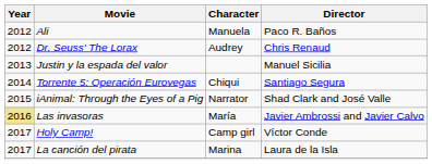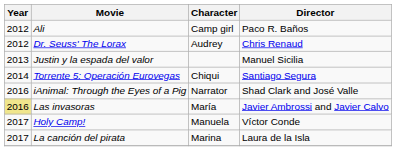 <table class="wikitable" style="font-size: 90%;">
 <tr>
 <th>Year</th>
 <th>Movie</th>
 <th>Character</th>
 <th>Director</th>
 </tr>
 <tr>
 <td>2012</td>
 <td><em>Ali</em></td>
-<td>Manuela</td>
+<td>Camp girl</td>
 <td>Paco R. Baños</td>
 </tr>
 <tr>
 <td>2012</td>
 <td><em><a href='#'>Dr. Seuss' The Lorax</a></em></td>
 <td>Audrey</td>
 <td><a href='#'>Chris Renaud</a></td>
 </tr>
 <tr>
 <td>2013</td>
 <td><em>Justin y la espada del valor</em></td>
 <td></td>
 <td>Manuel Sicilia</td>
 </tr>
 <tr>
 <td>2014</td>
 <td><em><a href='#'>Torrente 5: Operación Eurovegas</a></em></td>
 <td>Chiqui</td>
 <td><a href='#'>Santiago Segura</a></td>
 </tr>
 <tr>
-<td>2015</td>
+<td>2016</td>
 <td><em>iAnimal: Through the Eyes of a Pig</em></td>
 <td>Narrator</td>
 <td>Shad Clark and José Valle</td>
 </tr>
 <tr>
 <td style="background: khaki;">2016</td>
 <td><em>Las invasoras</em></td>
 <td>María</td>
 <td><a href='#'>Javier Ambrossi</a> and <a href='#'>Javier Calvo</a></td>
 </tr>
 <tr>
 <td>2017</td>
 <td><em><a href='#'>Holy Camp!</a></em></td>
-<td>Camp girl</td>
+<td>Manuela</td>
 <td>Víctor Conde</td>
 </tr>
 <tr>
 <td>2017</td>
 <td><em>La canción del pirata</em></td>
 <td>Marina</td>
 <td>Laura de la Isla</td>
 </tr>
 <tr>
 </tr>
 </table>
